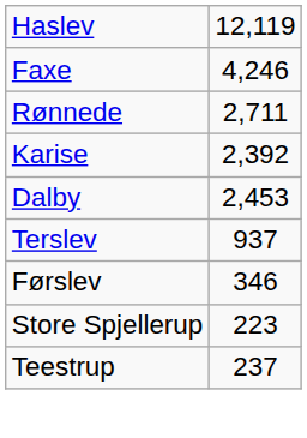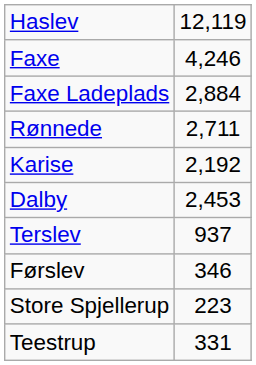 <table class="wikitable" style="margin-right:1em">
 <tr>
 <td><a href='#'>Haslev</a></td>
 <td align="center">12,119</td>
 </tr>
 <tr>
 <td><a href='#'>Faxe</a></td>
 <td align="center">4,246</td>
 </tr>
 <tr>
+<td><a href='#'>Faxe Ladeplads</a></td>
+<td align="center">2,884</td>
+</tr>
+<tr>
 <td><a href='#'>Rønnede</a></td>
 <td align="center">2,711</td>
 </tr>
 <tr>
 <td><a href='#'>Karise</a></td>
-<td align="center">2,392</td>
+<td align="center">2,192</td>
 </tr>
 <tr>
 <td><a href='#'>Dalby</a></td>
 <td align="center">2,453</td>
 </tr>
 <tr>
 <td><a href='#'>Terslev</a></td>
 <td align="center">937</td>
 </tr>
 <tr>
 <td>Førslev</td>
 <td align="center">346</td>
 </tr>
 <tr>
 <td>Store Spjellerup</td>
 <td align="center">223</td>
 </tr>
 <tr>
 <td>Teestrup</td>
-<td align="center">237</td>
+<td align="center">331</td>
 </tr>
 </table>
